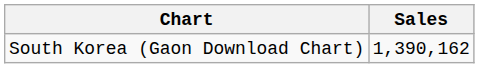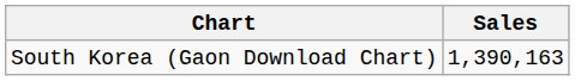 <table class="wikitable sortable">
 <tr>
 <th>Chart</th>
 <th>Sales</th>
 </tr>
 <tr>
 <td>South Korea (Gaon Download Chart)</td>
-<td style="text-align:center;">1,390,162</td>
+<td style="text-align:center;">1,390,163</td>
 </tr>
 </table>
